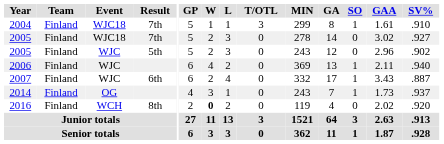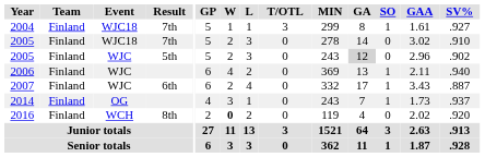 <table border="0" cellpadding="1" cellspacing="0" ID="Table3" style="text-align:center; width:40em;">
 <tr bgcolor="#e0e0e0">
 <th>Year</th>
 <th>Team</th>
 <th>Event</th>
 <th>Result</th>
 <th rowspan="99" bgcolor="#ffffff"></th>
 <th>GP</th>
 <th>W</th>
 <th>L</th>
 <th>T/OTL</th>
 <th>MIN</th>
 <th>GA</th>
 <th><a href='#'>SO</a></th>
 <th><a href='#'>GAA</a></th>
 <th><a href='#'>SV%</a></th>
 </tr>
 <tr>
 <td><a href='#'>2004</a></td>
 <td><a href='#'>Finland</a></td>
 <td><a href='#'>WJC18</a></td>
 <td>7th</td>
 <td>5</td>
 <td>1</td>
 <td>1</td>
 <td>3</td>
 <td>299</td>
 <td>8</td>
 <td>1</td>
 <td>1.61</td>
-<td>.910</td>
+<td>.927</td>
 </tr>
 <tr bgcolor="#f0f0f0">
 <td><a href='#'>2005</a></td>
 <td>Finland</td>
 <td>WJC18</td>
 <td>7th</td>
 <td>5</td>
 <td>2</td>
 <td>3</td>
 <td>0</td>
 <td>278</td>
 <td>14</td>
 <td>0</td>
 <td>3.02</td>
-<td>.927</td>
+<td>.910</td>
 </tr>
 <tr>
 <td><a href='#'>2005</a></td>
 <td>Finland</td>
 <td><a href='#'>WJC</a></td>
 <td>5th</td>
 <td>5</td>
 <td>2</td>
 <td>3</td>
 <td>0</td>
 <td>243</td>
-<td>12</td>
+<td style="background: lightgrey;">12</td>
 <td>0</td>
 <td>2.96</td>
 <td>.902</td>
 </tr>
 <tr bgcolor="#f0f0f0">
 <td><a href='#'>2006</a></td>
 <td>Finland</td>
 <td>WJC</td>
 <td></td>
 <td>6</td>
 <td>4</td>
 <td>2</td>
 <td>0</td>
 <td>369</td>
 <td>13</td>
 <td>1</td>
 <td>2.11</td>
 <td>.940</td>
 </tr>
 <tr>
 <td><a href='#'>2007</a></td>
 <td>Finland</td>
 <td>WJC</td>
 <td>6th</td>
 <td>6</td>
 <td>2</td>
 <td>4</td>
 <td>0</td>
 <td>332</td>
 <td>17</td>
 <td>1</td>
 <td>3.43</td>
 <td>.887</td>
 </tr>
 <tr bgcolor="#f0f0f0">
 <td><a href='#'>2014</a></td>
 <td><a href='#'>Finland</a></td>
 <td><a href='#'>OG</a></td>
 <td></td>
 <td>4</td>
 <td>3</td>
 <td>1</td>
 <td>0</td>
 <td>243</td>
 <td>7</td>
 <td>1</td>
 <td>1.73</td>
 <td>.937</td>
 </tr>
 <tr>
 <td><a href='#'>2016</a></td>
 <td>Finland</td>
 <td><a href='#'>WCH</a></td>
 <td>8th</td>
 <td>2</td>
 <td><strong>0</strong></td>
 <td>2</td>
 <td>0</td>
 <td>119</td>
 <td>4</td>
 <td>0</td>
 <td>2.02</td>
 <td>.920</td>
 </tr>
 <tr bgcolor="#e0e0e0">
 <th colspan="4">Junior totals</th>
 <th>27</th>
 <th>11</th>
 <th>13</th>
 <th>3</th>
 <th>1521</th>
 <th>64</th>
 <th>3</th>
 <th>2.63</th>
 <th>.913</th>
 </tr>
 <tr bgcolor="#e0e0e0">
 <th colspan="4">Senior totals</th>
 <th>6</th>
 <th>3</th>
 <th>3</th>
 <th>0</th>
 <th>362</th>
 <th>11</th>
 <th>1</th>
 <th>1.87</th>
 <th>.928</th>
 </tr>
 </table>
